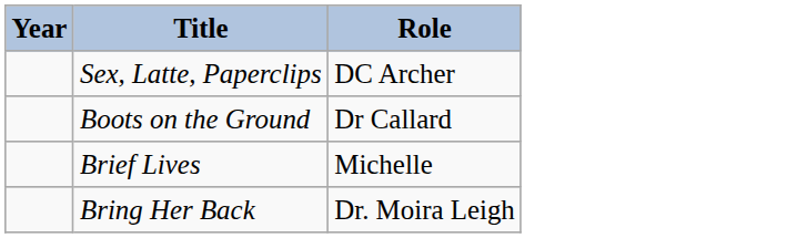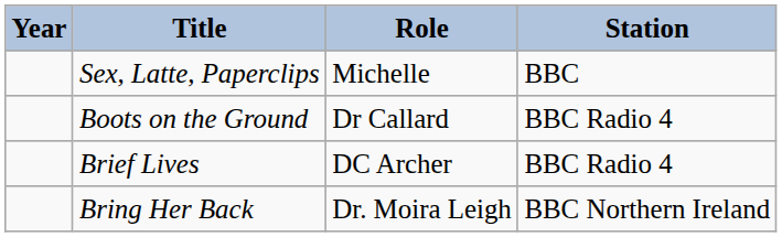 <table class="wikitable" style="font-size:95%;">
 <tr>
 <th style="background:#B0C4DE;">Year</th>
 <th style="background:#B0C4DE;">Title</th>
 <th style="background:#B0C4DE;">Role</th>
+<th style="background:#B0C4DE;">Station</th>
 </tr>
 <tr>
 <td rowspan="1"></td>
 <td><em>Sex, Latte, Paperclips</em> </td>
-<td>DC Archer</td>
+<td>Michelle</td>
+<td>BBC</td>
 </tr>
 <tr>
 <td rowspan="1"></td>
 <td><em>Boots on the Ground</em> </td>
 <td>Dr Callard</td>
+<td>BBC Radio 4</td>
 </tr>
 <tr>
 <td rowspan="1"></td>
 <td><em>Brief Lives</em> </td>
-<td>Michelle</td>
+<td>DC Archer</td>
+<td>BBC Radio 4</td>
 </tr>
 <tr>
 <td rowspan="1"></td>
 <td><em>Bring Her Back</em> </td>
 <td>Dr. Moira Leigh</td>
+<td>BBC Northern Ireland</td>
 </tr>
 </table>
